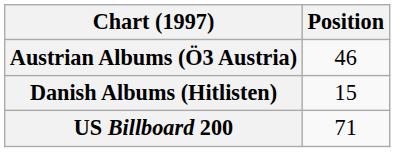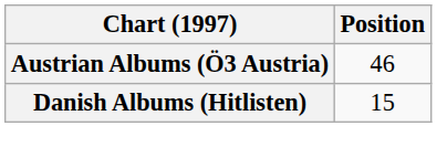 <table class="wikitable sortable plainrowheaders" style="text-align:center">
 <tr>
 <th scope="col">Chart (1997)</th>
 <th scope="col">Position</th>
 </tr>
 <tr>
 <th scope="row">Austrian Albums (Ö3 Austria)</th>
 <td>46</td>
 </tr>
 <tr>
 <th scope="row">Danish Albums (Hitlisten)</th>
 <td>15</td>
 </tr>
-<tr>
-<th scope="row">US <em>Billboard</em> 200</th>
-<td>71</td>
-</tr>
 </table>
